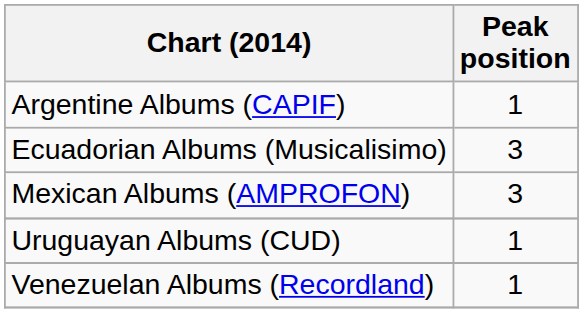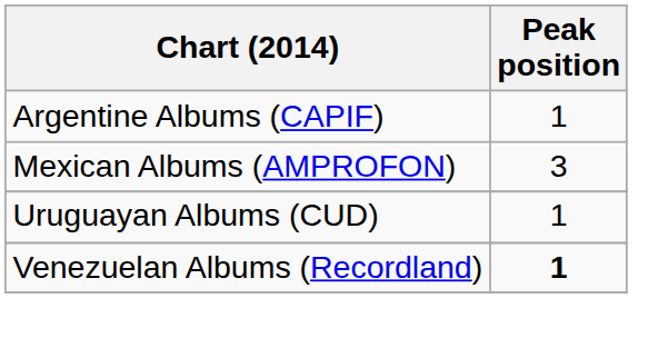 <table class="wikitable sortable">
 <tr>
 <th align="left">Chart (2014)</th>
 <th style="text-align:center;">Peak<br>position</th>
 </tr>
 <tr>
 <td>Argentine Albums (<a href='#'>CAPIF</a>)</td>
 <td align="center">1</td>
-</tr>
-<tr>
-<td>Ecuadorian Albums (Musicalisimo)</td>
-<td align="center">3</td>
 </tr>
 <tr>
 <td>Mexican Albums (<a href='#'>AMPROFON</a>)</td>
 <td align="center">3</td>
 </tr>
 <tr>
 </tr>
 <tr>
 <td>Uruguayan Albums (CUD)</td>
 <td align="center">1</td>
 </tr>
 <tr>
 </tr>
 <tr>
 </tr>
 <tr>
 </tr>
 <tr>
 <td>Venezuelan Albums (<a href='#'>Recordland</a>)</td>
-<td style="text-align:center;">1</td>
+<td style="text-align:center;"><strong>1</strong></td>
 </tr>
 <tr>
 </tr>
 </table>
